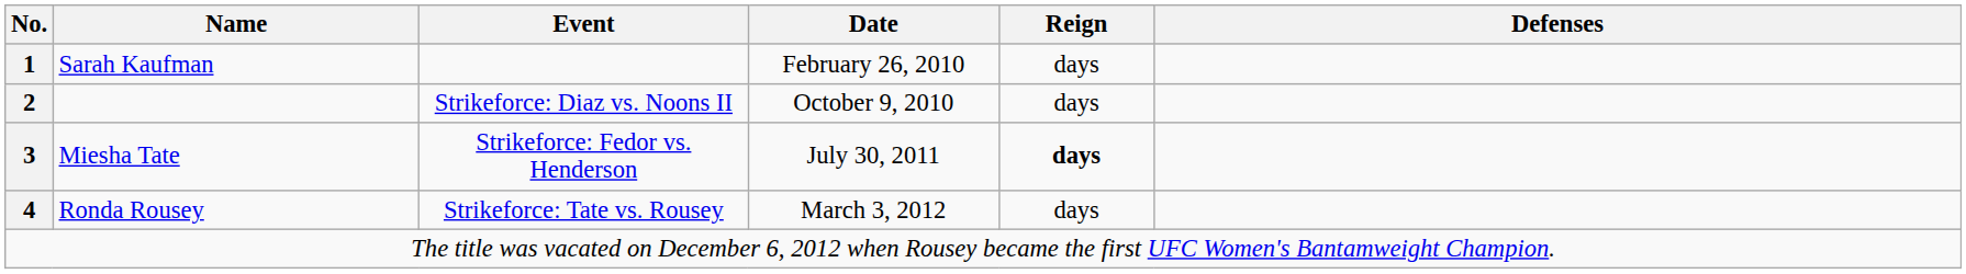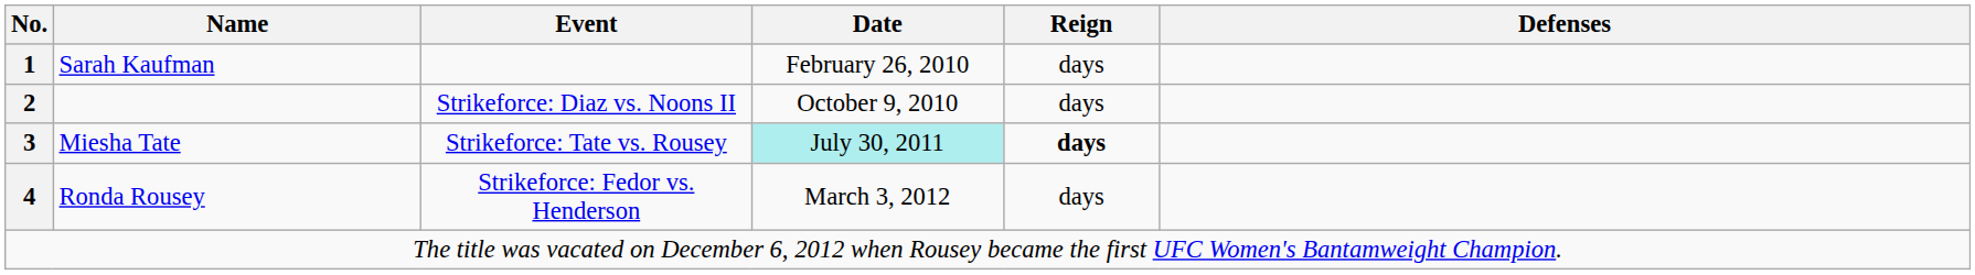 <table class="wikitable" width=100% style="text-align: center;">
 <tr>
 <th width=1%>No.</th>
 <th width=19%>Name</th>
 <th width=17%>Event</th>
 <th width=13%>Date</th>
 <th width=8%>Reign</th>
 <th width=50%>Defenses</th>
 </tr>
 <tr>
 <th>1</th>
 <td align=left> <a href='#'>Sarah Kaufman</a><br></td>
 <td><br></td>
 <td>February 26, 2010</td>
 <td> days</td>
 <td align=left></td>
 </tr>
 <tr>
 <th>2</th>
 <td align=left></td>
 <td><a href='#'>Strikeforce: Diaz vs. Noons II</a><br></td>
 <td>October 9, 2010</td>
 <td> days</td>
 <td align=left></td>
 </tr>
 <tr>
 <th>3</th>
 <td align=left> <a href='#'>Miesha Tate</a></td>
-<td><a href='#'>Strikeforce: Fedor vs. Henderson</a><br></td>
-<td>July 30, 2011</td>
+<td><a href='#'>Strikeforce: Tate vs. Rousey</a><br></td>
+<td style="background: paleturquoise;">July 30, 2011</td>
 <td><strong> days</strong></td>
 <td></td>
 </tr>
 <tr>
 <th>4</th>
 <td align=left> <a href='#'>Ronda Rousey</a></td>
-<td><a href='#'>Strikeforce: Tate vs. Rousey</a><br></td>
+<td><a href='#'>Strikeforce: Fedor vs. Henderson</a><br></td>
 <td>March 3, 2012</td>
 <td> days</td>
 <td align=left></td>
 </tr>
 <tr>
 <td align=center colspan=6><em>The title was vacated on December 6, 2012 when Rousey became the first <a href='#'>UFC Women's Bantamweight Champion</a>.</em></td>
 </tr>
 </table>
